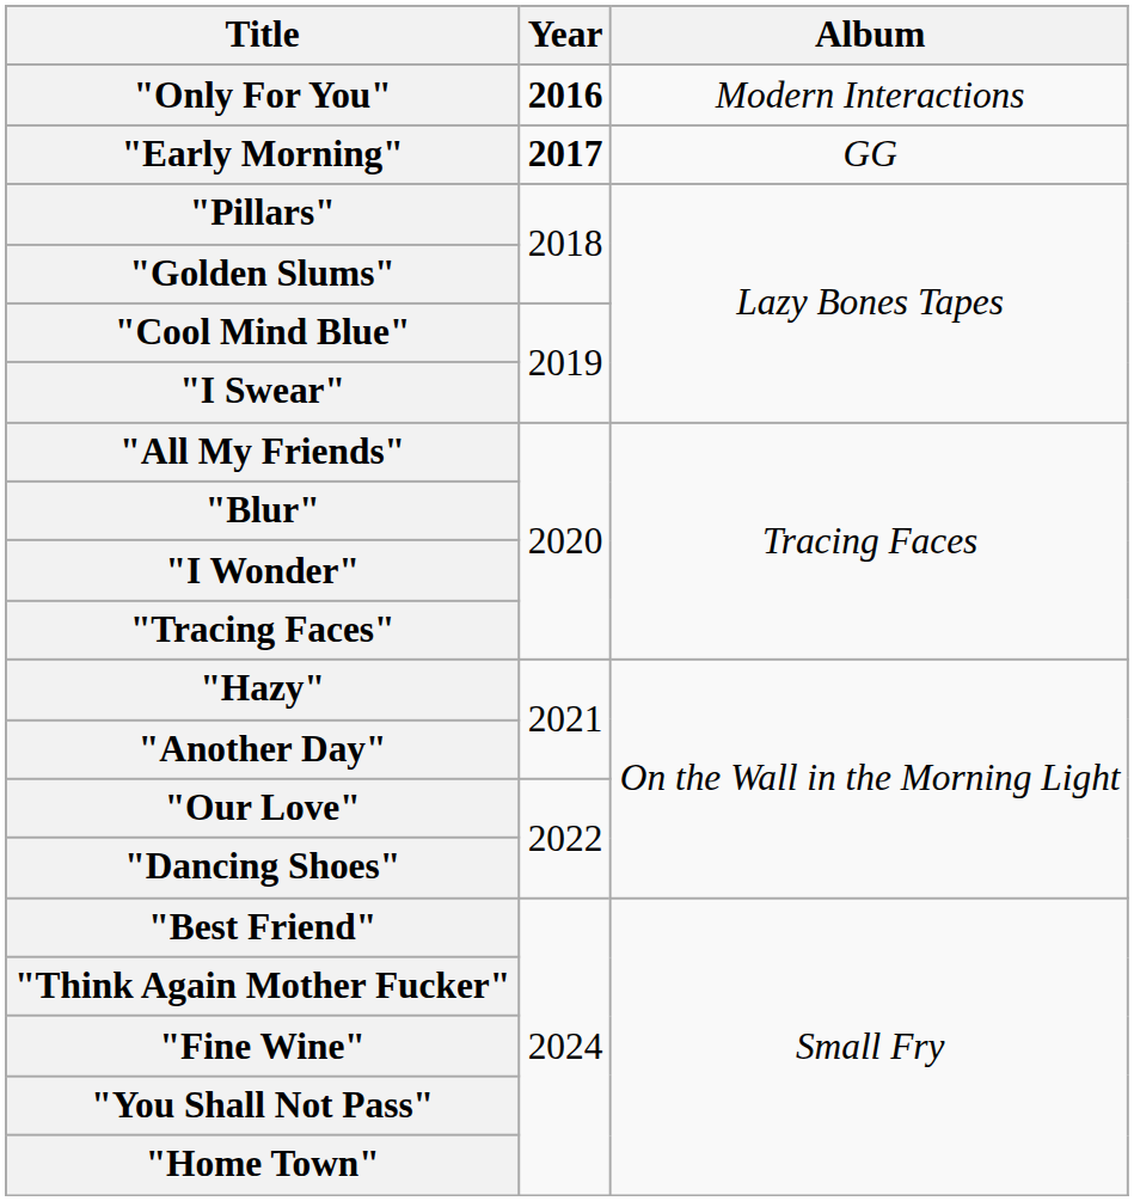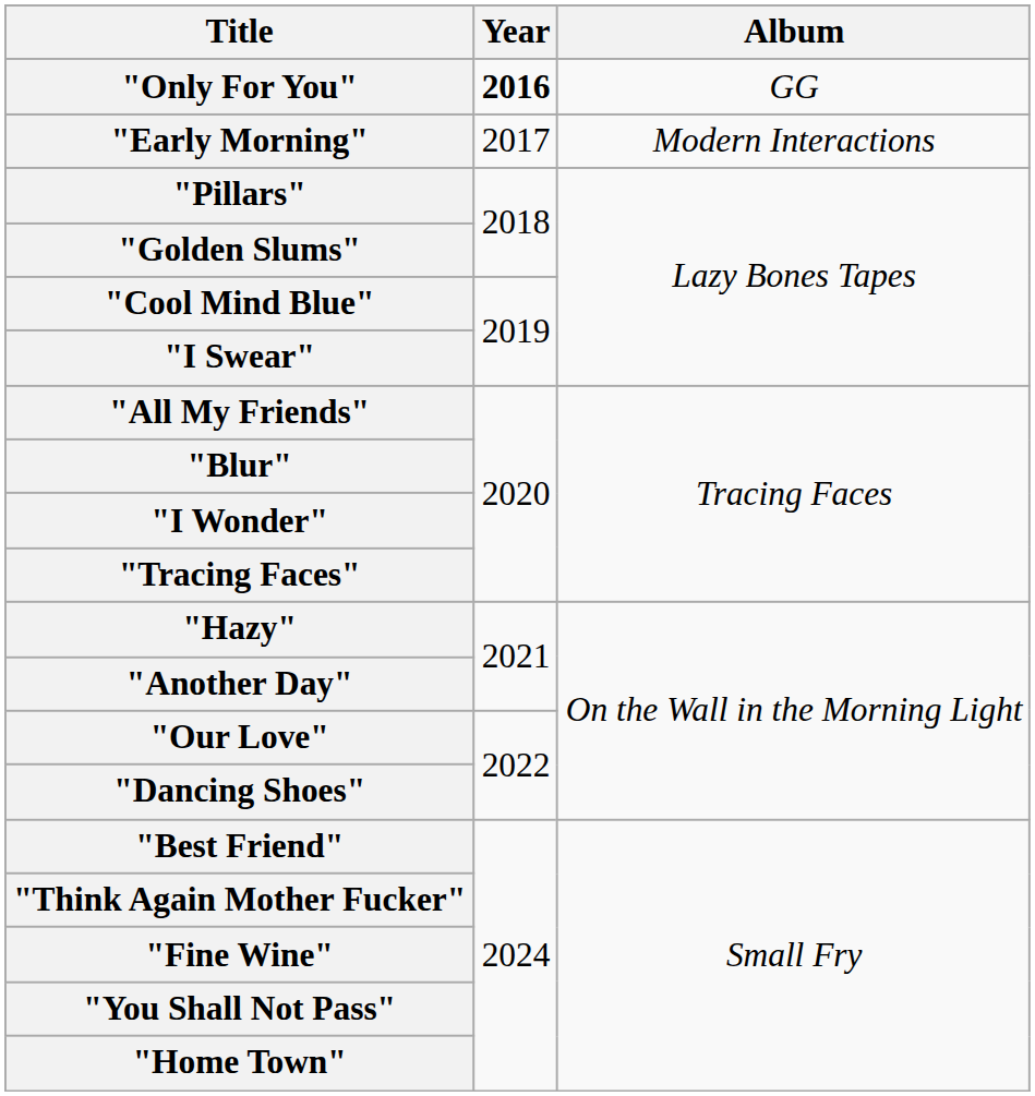 <table class="wikitable plainrowheaders" style="text-align:center;">
 <tr>
 <th scope="col">Title</th>
 <th scope="col">Year</th>
 <th scope="col">Album</th>
 </tr>
 <tr>
 <th scope="row">"Only For You"</th>
 <td><strong>2016</strong></td>
-<td><em>Modern Interactions</em></td>
+<td><em>GG</em></td>
 </tr>
 <tr>
 <th scope="row">"Early Morning"</th>
-<td><strong>2017</strong></td>
-<td><em>GG</em></td>
+<td>2017</td>
+<td><em>Modern Interactions</em></td>
 </tr>
 <tr>
 <th scope="row">"Pillars"</th>
 <td rowspan="2">2018</td>
 <td rowspan="4"><em>Lazy Bones Tapes</em></td>
 </tr>
 <tr>
 <th scope="row">"Golden Slums"</th>
 </tr>
 <tr>
 <th scope="row">"Cool Mind Blue"</th>
 <td rowspan="2">2019</td>
 </tr>
 <tr>
 <th scope="row">"I Swear"</th>
 </tr>
 <tr>
 <th scope="row">"All My Friends"</th>
 <td rowspan="4">2020</td>
 <td rowspan="4"><em>Tracing Faces</em></td>
 </tr>
 <tr>
 <th scope="row">"Blur"</th>
 </tr>
 <tr>
 <th scope="row">"I Wonder"</th>
 </tr>
 <tr>
 <th scope="row">"Tracing Faces"</th>
 </tr>
 <tr>
 <th scope="row">"Hazy"</th>
 <td rowspan="2">2021</td>
 <td rowspan="4"><em>On the Wall in the Morning Light</em></td>
 </tr>
 <tr>
 <th scope="row">"Another Day"</th>
 </tr>
 <tr>
 <th scope="row">"Our Love"</th>
 <td rowspan="2">2022</td>
 </tr>
 <tr>
 <th scope="row">"Dancing Shoes"</th>
 </tr>
 <tr>
 <th scope="row">"Best Friend"</th>
 <td rowspan="5">2024</td>
 <td rowspan="5"><em>Small Fry</em></td>
 </tr>
 <tr>
 <th scope="row">"Think Again Mother Fucker"</th>
 </tr>
 <tr>
 <th scope="row">"Fine Wine"</th>
 </tr>
 <tr>
 <th scope="row">"You Shall Not Pass"</th>
 </tr>
 <tr>
 <th scope="row">"Home Town"</th>
 </tr>
 <tr>
 </tr>
 </table>
